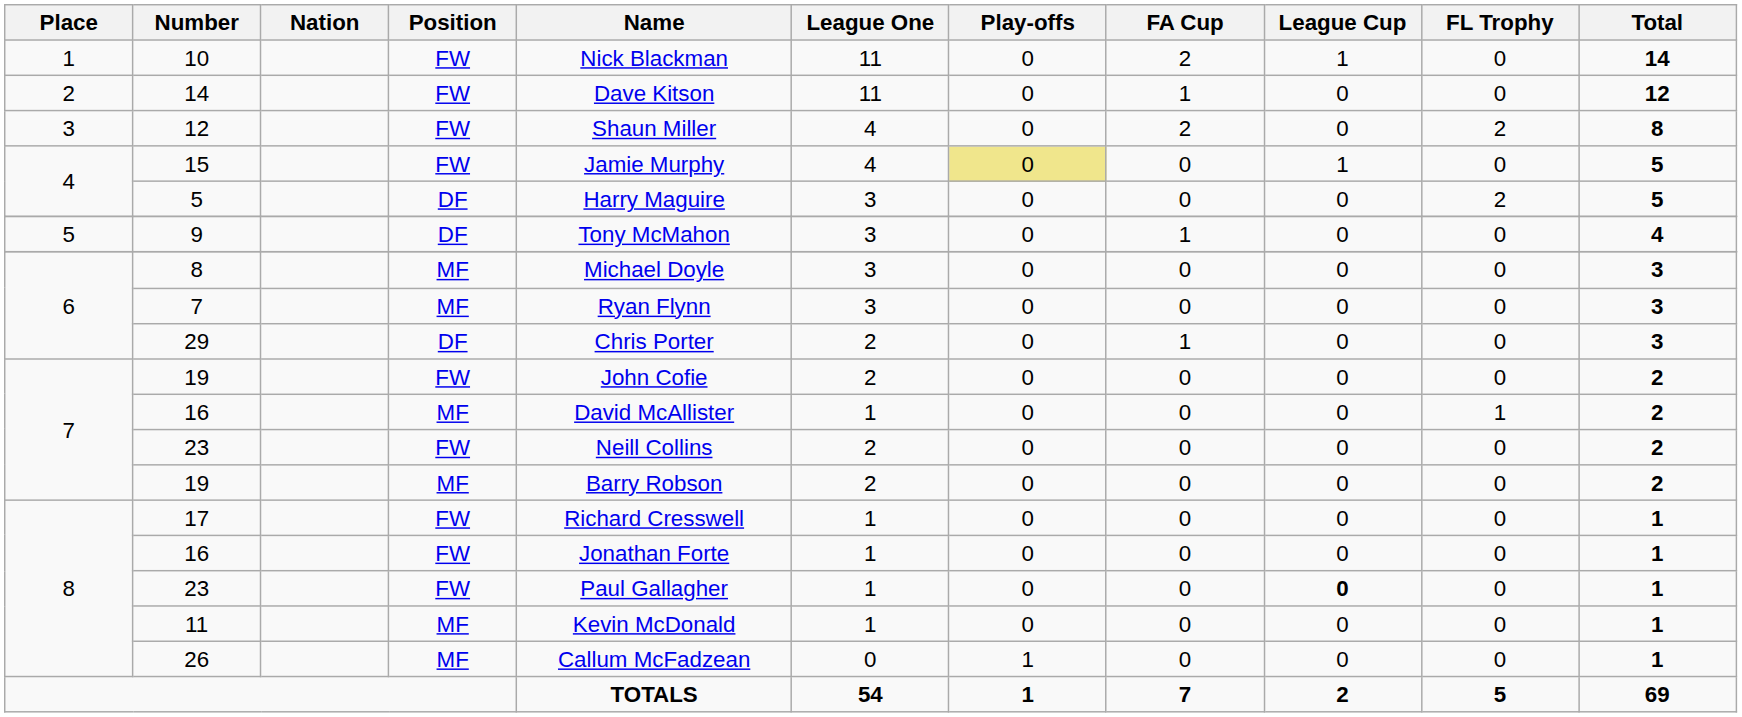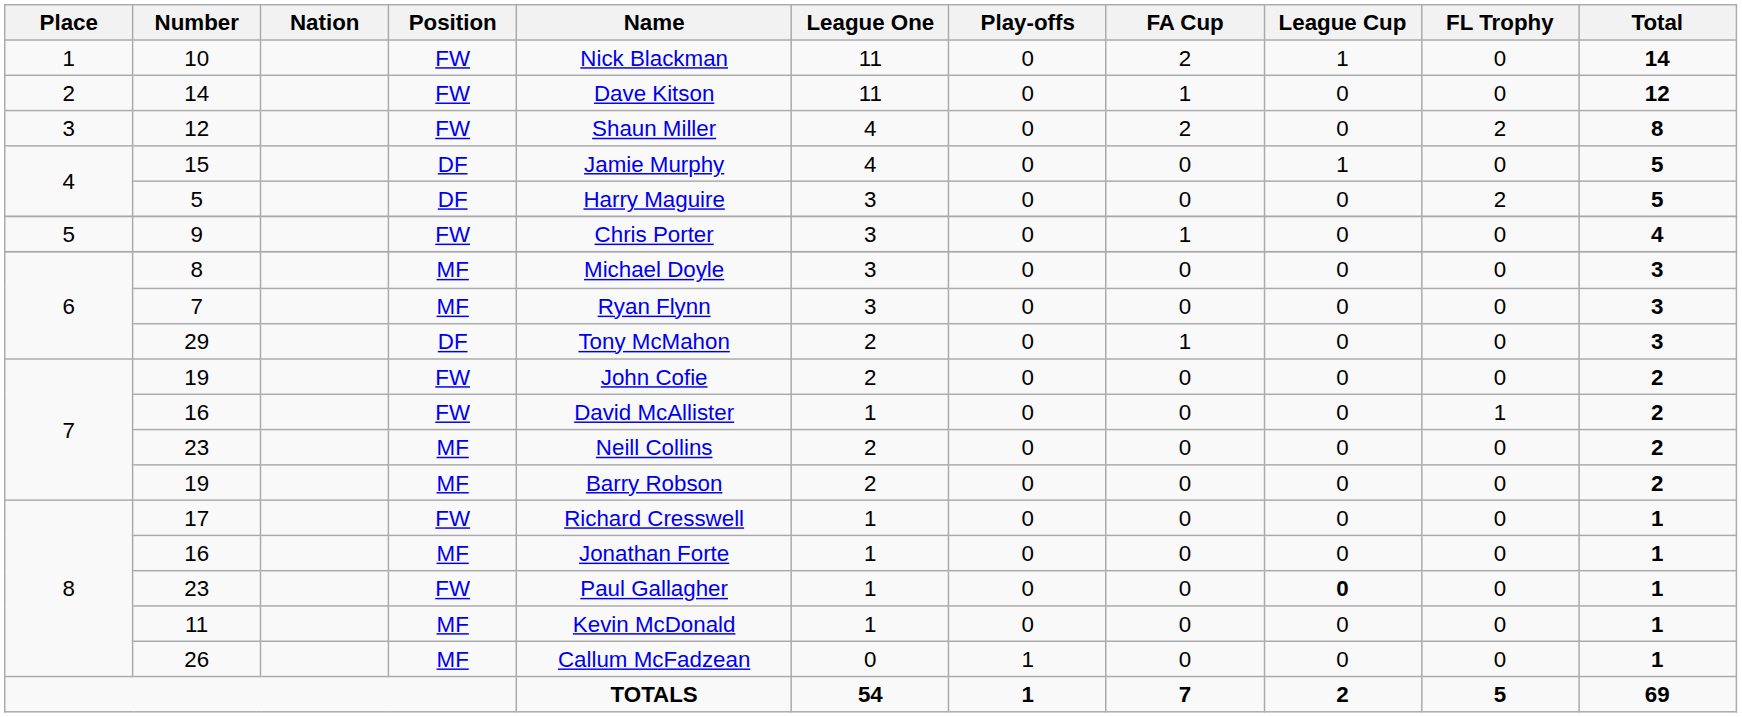 <table class="wikitable" style="font-size: 95%; text-align: center;">
 <tr>
 <th width=80>Place</th>
 <th width=80>Number</th>
 <th width=80>Nation</th>
 <th width=80>Position</th>
 <th width=180>Name</th>
 <th width=100>League One</th>
 <th width=100>Play-offs</th>
 <th width=100>FA Cup</th>
 <th width=100>League Cup</th>
 <th width=100>FL Trophy</th>
 <th width=100>Total</th>
 </tr>
 <tr>
 <td>1</td>
 <td>10</td>
 <td></td>
 <td><a href='#'>FW</a></td>
 <td><a href='#'>Nick Blackman</a></td>
 <td>11</td>
 <td>0</td>
 <td>2</td>
 <td>1</td>
 <td>0</td>
 <td><strong>14</strong></td>
 </tr>
 <tr>
 <td>2</td>
 <td>14</td>
 <td></td>
 <td><a href='#'>FW</a></td>
 <td><a href='#'>Dave Kitson</a></td>
 <td>11</td>
 <td>0</td>
 <td>1</td>
 <td>0</td>
 <td>0</td>
 <td><strong>12</strong></td>
 </tr>
 <tr>
 <td>3</td>
 <td>12</td>
 <td></td>
 <td><a href='#'>FW</a></td>
 <td><a href='#'>Shaun Miller</a></td>
 <td>4</td>
 <td>0</td>
 <td>2</td>
 <td>0</td>
 <td>2</td>
 <td><strong>8</strong></td>
 </tr>
 <tr>
 <td rowspan="2">4</td>
 <td>15</td>
 <td></td>
-<td><a href='#'>FW</a></td>
+<td><a href='#'>DF</a></td>
 <td><a href='#'>Jamie Murphy</a></td>
 <td>4</td>
-<td style="background: khaki;">0</td>
+<td>0</td>
 <td>0</td>
 <td>1</td>
 <td>0</td>
 <td><strong>5</strong></td>
 </tr>
 <tr>
 <td>5</td>
 <td></td>
 <td><a href='#'>DF</a></td>
 <td><a href='#'>Harry Maguire</a></td>
 <td>3</td>
 <td>0</td>
 <td>0</td>
 <td>0</td>
 <td>2</td>
 <td><strong>5</strong></td>
 </tr>
 <tr>
 </tr>
 <tr>
 <td>5</td>
 <td>9</td>
 <td></td>
-<td><a href='#'>DF</a></td>
-<td><a href='#'>Tony McMahon</a></td>
+<td><a href='#'>FW</a></td>
+<td><a href='#'>Chris Porter</a></td>
 <td>3</td>
 <td>0</td>
 <td>1</td>
 <td>0</td>
 <td>0</td>
 <td><strong>4</strong></td>
 </tr>
 <tr>
 </tr>
 <tr>
 <td rowspan="3">6</td>
 <td>8</td>
 <td></td>
 <td><a href='#'>MF</a></td>
 <td><a href='#'>Michael Doyle</a></td>
 <td>3</td>
 <td>0</td>
 <td>0</td>
 <td>0</td>
 <td>0</td>
 <td><strong>3</strong></td>
 </tr>
 <tr>
 <td>7</td>
 <td></td>
 <td><a href='#'>MF</a></td>
 <td><a href='#'>Ryan Flynn</a></td>
 <td>3</td>
 <td>0</td>
 <td>0</td>
 <td>0</td>
 <td>0</td>
 <td><strong>3</strong></td>
 </tr>
 <tr>
 <td>29</td>
 <td></td>
 <td><a href='#'>DF</a></td>
-<td><a href='#'>Chris Porter</a></td>
+<td><a href='#'>Tony McMahon</a></td>
 <td>2</td>
 <td>0</td>
 <td>1</td>
 <td>0</td>
 <td>0</td>
 <td><strong>3</strong></td>
 </tr>
 <tr>
 <td rowspan="4">7</td>
 <td>19</td>
 <td></td>
 <td><a href='#'>FW</a></td>
 <td><a href='#'>John Cofie</a></td>
 <td>2</td>
 <td>0</td>
 <td>0</td>
 <td>0</td>
 <td>0</td>
 <td><strong>2</strong></td>
 </tr>
 <tr>
 <td>16</td>
 <td></td>
-<td><a href='#'>MF</a></td>
+<td><a href='#'>FW</a></td>
 <td><a href='#'>David McAllister</a></td>
 <td>1</td>
 <td>0</td>
 <td>0</td>
 <td>0</td>
 <td>1</td>
 <td><strong>2</strong></td>
 </tr>
 <tr>
 <td>23</td>
 <td></td>
-<td><a href='#'>FW</a></td>
+<td><a href='#'>MF</a></td>
 <td><a href='#'>Neill Collins</a></td>
 <td>2</td>
 <td>0</td>
 <td>0</td>
 <td>0</td>
 <td>0</td>
 <td><strong>2</strong></td>
 </tr>
 <tr>
 <td>19</td>
 <td></td>
 <td><a href='#'>MF</a></td>
 <td><a href='#'>Barry Robson</a></td>
 <td>2</td>
 <td>0</td>
 <td>0</td>
 <td>0</td>
 <td>0</td>
 <td><strong>2</strong></td>
 </tr>
 <tr>
 <td rowspan="5">8</td>
 <td>17</td>
 <td></td>
 <td><a href='#'>FW</a></td>
 <td><a href='#'>Richard Cresswell</a></td>
 <td>1</td>
 <td>0</td>
 <td>0</td>
 <td>0</td>
 <td>0</td>
 <td><strong>1</strong></td>
 </tr>
 <tr>
 <td>16</td>
 <td></td>
-<td><a href='#'>FW</a></td>
+<td><a href='#'>MF</a></td>
 <td><a href='#'>Jonathan Forte</a></td>
 <td>1</td>
 <td>0</td>
 <td>0</td>
 <td>0</td>
 <td>0</td>
 <td><strong>1</strong></td>
 </tr>
 <tr>
 <td>23</td>
 <td></td>
 <td><a href='#'>FW</a></td>
 <td><a href='#'>Paul Gallagher</a></td>
 <td>1</td>
 <td>0</td>
 <td>0</td>
 <td><strong>0</strong></td>
 <td>0</td>
 <td><strong>1</strong></td>
 </tr>
 <tr>
 <td>11</td>
 <td></td>
 <td><a href='#'>MF</a></td>
 <td><a href='#'>Kevin McDonald</a></td>
 <td>1</td>
 <td>0</td>
 <td>0</td>
 <td>0</td>
 <td>0</td>
 <td><strong>1</strong></td>
 </tr>
 <tr>
 <td>26</td>
 <td></td>
 <td><a href='#'>MF</a></td>
 <td><a href='#'>Callum McFadzean</a></td>
 <td>0</td>
 <td>1</td>
 <td>0</td>
 <td>0</td>
 <td>0</td>
 <td><strong>1</strong></td>
 </tr>
 <tr>
 <td colspan="4"></td>
 <td><strong>TOTALS</strong></td>
 <td><strong>54</strong></td>
 <td><strong>1</strong></td>
 <td><strong>7</strong></td>
 <td><strong>2</strong></td>
 <td><strong>5</strong></td>
 <td><strong>69</strong></td>
 </tr>
 </table>
